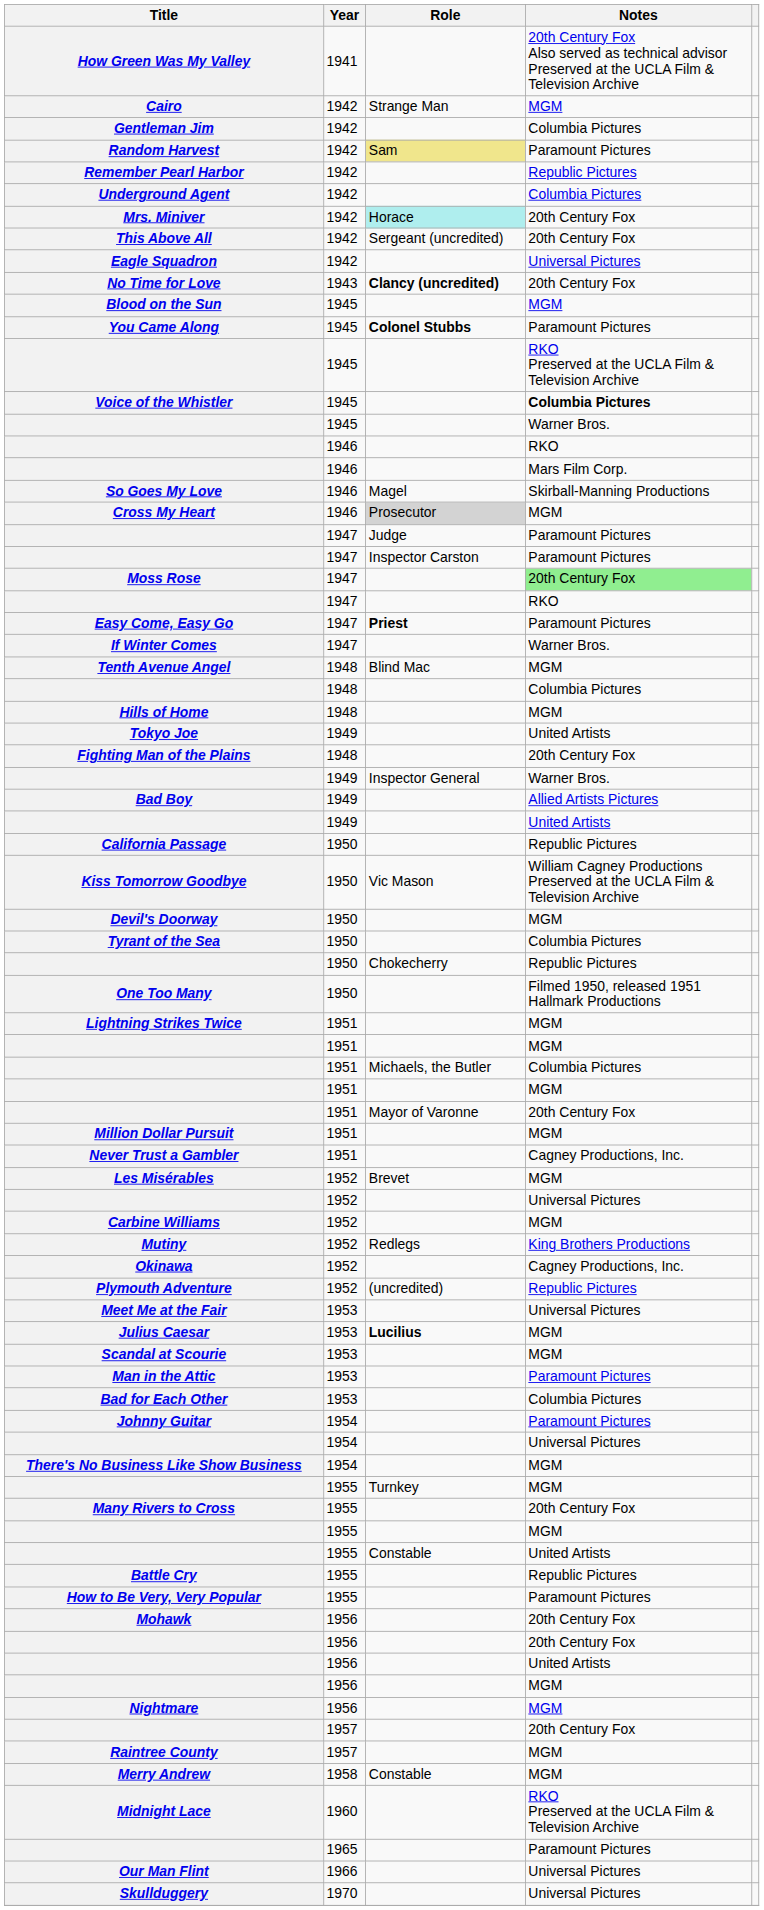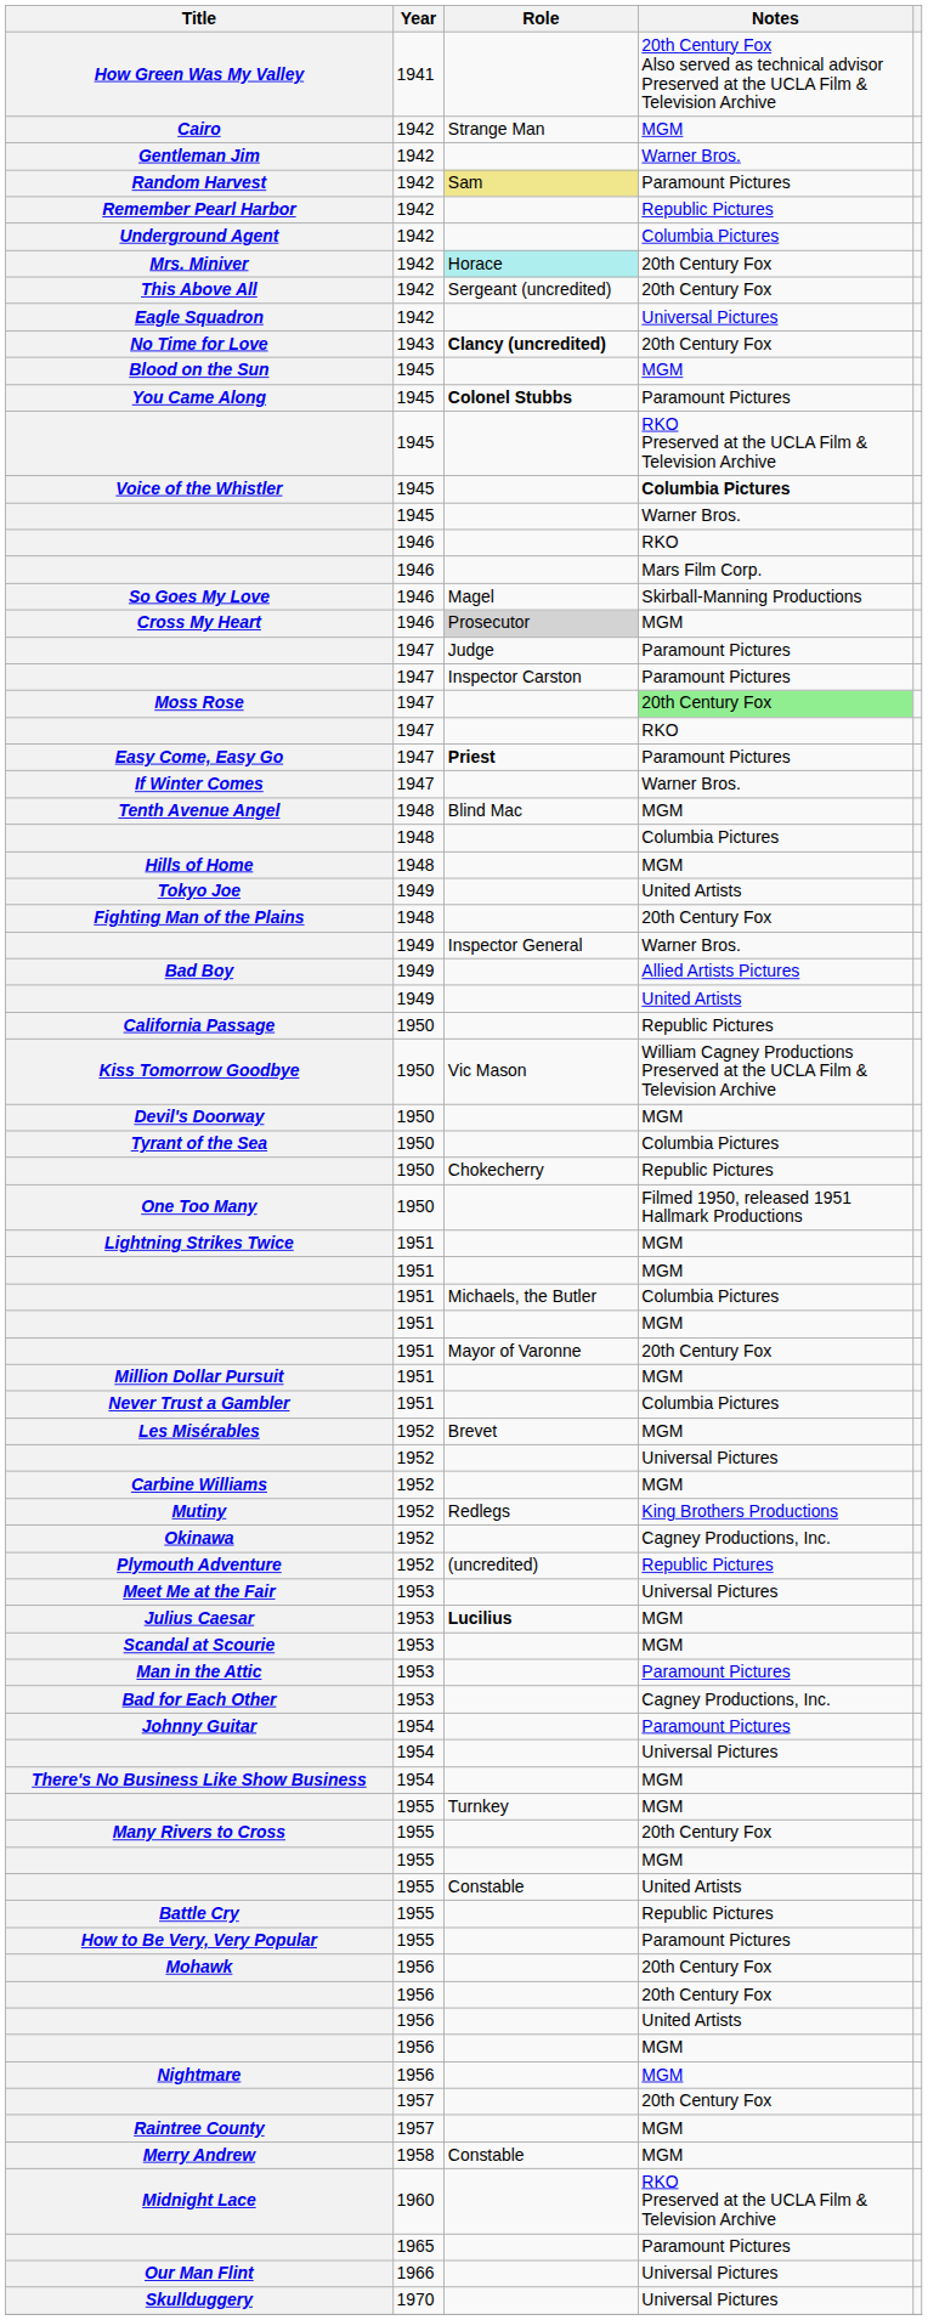 <table class="wikitable sortable plainrowheaders">
 <tr>
 <th scope="col">Title</th>
 <th scope="col">Year</th>
 <th scope="col">Role</th>
 <th scope="col" width = 30% class="unsortable">Notes</th>
 <th scope="col" class="unsortable"></th>
 </tr>
 <tr>
 <th scope="row"><em><a href='#'>How Green Was My Valley</a></em></th>
 <td>1941</td>
 <td></td>
 <td><a href='#'>20th Century Fox</a><br>Also served as technical advisor<br>Preserved at the UCLA Film & Television Archive</td>
 <td align="center"></td>
 </tr>
 <tr>
 <th scope="row"><em><a href='#'>Cairo</a></em></th>
 <td>1942</td>
 <td>Strange Man</td>
 <td><a href='#'>MGM</a></td>
 <td align="center"></td>
 </tr>
 <tr>
 <th scope="row"><em><a href='#'>Gentleman Jim</a></em></th>
 <td>1942</td>
 <td></td>
-<td>Columbia Pictures</td>
+<td><a href='#'>Warner Bros.</a></td>
 <td align="center"></td>
 </tr>
 <tr>
 <th scope="row"><em><a href='#'>Random Harvest</a></em></th>
 <td>1942</td>
 <td style="background: khaki;">Sam</td>
 <td>Paramount Pictures</td>
 <td align="center"></td>
 </tr>
 <tr>
 <th scope="row"><em><a href='#'>Remember Pearl Harbor</a></em></th>
 <td>1942</td>
 <td></td>
 <td><a href='#'>Republic Pictures</a></td>
 <td align="center"></td>
 </tr>
 <tr>
 <th scope="row"><em><a href='#'>Underground Agent</a></em></th>
 <td>1942</td>
 <td></td>
 <td><a href='#'>Columbia Pictures</a></td>
 <td align="center"></td>
 </tr>
 <tr>
 <th scope="row"><em><a href='#'>Mrs. Miniver</a></em></th>
 <td>1942</td>
 <td style="background: paleturquoise;">Horace</td>
 <td>20th Century Fox</td>
 <td align="center"></td>
 </tr>
 <tr>
 <th scope="row"><em><a href='#'>This Above All</a></em></th>
 <td>1942</td>
 <td>Sergeant (uncredited)</td>
 <td>20th Century Fox</td>
 <td align="center"></td>
 </tr>
 <tr>
 <th scope="row"><em><a href='#'>Eagle Squadron</a></em></th>
 <td>1942</td>
 <td></td>
 <td><a href='#'>Universal Pictures</a></td>
 <td align="center"></td>
 </tr>
 <tr>
 <th scope="row"><em><a href='#'>No Time for Love</a></em></th>
 <td>1943</td>
 <td><strong>Clancy (uncredited)</strong></td>
 <td>20th Century Fox</td>
 <td align="center"></td>
 </tr>
 <tr>
 <th scope="row"><em><a href='#'>Blood on the Sun</a></em></th>
 <td>1945</td>
 <td></td>
 <td><a href='#'>MGM</a></td>
 <td align="center"></td>
 </tr>
 <tr>
 <th scope="row"><em><a href='#'>You Came Along</a></em></th>
 <td>1945</td>
 <td><strong>Colonel Stubbs</strong></td>
 <td>Paramount Pictures</td>
 <td align="center"></td>
 </tr>
 <tr>
 <th scope="row"></th>
 <td>1945</td>
 <td></td>
 <td><a href='#'>RKO</a><br> Preserved at the UCLA Film & Television Archive</td>
 <td align="center"></td>
 </tr>
 <tr>
 <th scope="row"><em><a href='#'>Voice of the Whistler</a></em></th>
 <td>1945</td>
 <td></td>
 <td><strong>Columbia Pictures</strong></td>
 <td align="center"></td>
 </tr>
 <tr>
 <th scope="row"></th>
 <td>1945</td>
 <td></td>
 <td>Warner Bros.</td>
 <td align="center"></td>
 </tr>
 <tr>
 <th scope="row"></th>
 <td>1946</td>
 <td></td>
 <td>RKO</td>
 <td align="center"></td>
 </tr>
 <tr>
 <th scope="row"></th>
 <td>1946</td>
 <td></td>
 <td>Mars Film Corp.</td>
 <td align="center"></td>
 </tr>
 <tr>
 <th scope="row"><em><a href='#'>So Goes My Love</a></em></th>
 <td>1946</td>
 <td>Magel</td>
 <td>Skirball-Manning Productions</td>
 <td align="center"></td>
 </tr>
 <tr>
 <th scope="row"><em><a href='#'>Cross My Heart</a></em></th>
 <td>1946</td>
 <td style="background: lightgrey;">Prosecutor</td>
 <td>MGM</td>
 <td align="center"></td>
 </tr>
 <tr>
 <th scope="row"></th>
 <td>1947</td>
 <td>Judge</td>
 <td>Paramount Pictures</td>
 <td align="center"></td>
 </tr>
 <tr>
 <th scope="row"></th>
 <td>1947</td>
 <td>Inspector Carston</td>
 <td>Paramount Pictures</td>
 <td align="center"></td>
 </tr>
 <tr>
 <th scope="row"><em><a href='#'>Moss Rose</a></em></th>
 <td>1947</td>
 <td></td>
 <td style="background: lightgreen;">20th Century Fox</td>
 <td align="center"></td>
 </tr>
 <tr>
 <th scope="row"></th>
 <td>1947</td>
 <td></td>
 <td>RKO</td>
 <td align="center"></td>
 </tr>
 <tr>
 <th scope="row"><em><a href='#'>Easy Come, Easy Go</a></em></th>
 <td>1947</td>
 <td><strong>Priest</strong></td>
 <td>Paramount Pictures</td>
 <td align="center"></td>
 </tr>
 <tr>
 <th scope="row"><em><a href='#'>If Winter Comes</a></em></th>
 <td>1947</td>
 <td></td>
 <td>Warner Bros.</td>
 <td align="center"></td>
 </tr>
 <tr>
 <th scope="row"><em><a href='#'>Tenth Avenue Angel</a></em></th>
 <td>1948</td>
 <td>Blind Mac</td>
 <td>MGM</td>
 <td align="center"></td>
 </tr>
 <tr>
 <th scope="row"></th>
 <td>1948</td>
 <td></td>
 <td>Columbia Pictures</td>
 <td align="center"></td>
 </tr>
 <tr>
 <th scope="row"><em><a href='#'>Hills of Home</a></em></th>
 <td>1948</td>
 <td></td>
 <td>MGM</td>
 <td align="center"></td>
 </tr>
 <tr>
 <th scope="row"><em><a href='#'>Tokyo Joe</a></em></th>
 <td>1949</td>
 <td></td>
 <td>United Artists</td>
 <td align="center"></td>
 </tr>
 <tr>
 <th scope="row"><em><a href='#'>Fighting Man of the Plains</a></em></th>
 <td>1948</td>
 <td></td>
 <td>20th Century Fox</td>
 <td align="center"></td>
 </tr>
 <tr>
 <th scope="row"></th>
 <td>1949</td>
 <td>Inspector General</td>
 <td>Warner Bros.</td>
 <td align="center"></td>
 </tr>
 <tr>
 <th scope="row"><em><a href='#'>Bad Boy</a></em></th>
 <td>1949</td>
 <td></td>
 <td><a href='#'>Allied Artists Pictures</a></td>
 <td align="center"></td>
 </tr>
 <tr>
 <th scope="row"></th>
 <td>1949</td>
 <td></td>
 <td><a href='#'>United Artists</a></td>
 <td align="center"></td>
 </tr>
 <tr>
 <th scope="row"><em><a href='#'>California Passage</a></em></th>
 <td>1950</td>
 <td></td>
 <td>Republic Pictures</td>
 <td align="center"></td>
 </tr>
 <tr>
 <th scope="row"><em><a href='#'>Kiss Tomorrow Goodbye</a></em></th>
 <td>1950</td>
 <td>Vic Mason</td>
 <td>William Cagney Productions<br>Preserved at the UCLA Film & Television Archive</td>
 <td align="center"></td>
 </tr>
 <tr>
 <th scope="row"><em><a href='#'>Devil's Doorway</a></em></th>
 <td>1950</td>
 <td></td>
 <td>MGM</td>
 <td align="center"></td>
 </tr>
 <tr>
 <th scope="row"><em><a href='#'>Tyrant of the Sea</a></em></th>
 <td>1950</td>
 <td></td>
 <td>Columbia Pictures</td>
 <td align="center"></td>
 </tr>
 <tr>
 <th scope="row"></th>
 <td>1950</td>
 <td>Chokecherry</td>
 <td>Republic Pictures</td>
 <td align="center"></td>
 </tr>
 <tr>
 <th scope="row"><em><a href='#'>One Too Many</a></em></th>
 <td>1950</td>
 <td></td>
 <td>Filmed 1950, released 1951<br>Hallmark Productions</td>
 <td align="center"></td>
 </tr>
 <tr>
 <th scope="row"><em><a href='#'>Lightning Strikes Twice</a></em></th>
 <td>1951</td>
 <td></td>
 <td>MGM</td>
 <td align="center"></td>
 </tr>
 <tr>
 <th scope="row"></th>
 <td>1951</td>
 <td></td>
 <td>MGM</td>
 <td align="center"></td>
 </tr>
 <tr>
 <th scope="row"></th>
 <td>1951</td>
 <td>Michaels, the Butler</td>
 <td>Columbia Pictures</td>
 <td align="center"></td>
 </tr>
 <tr>
 <th scope="row"></th>
 <td>1951</td>
 <td></td>
 <td>MGM</td>
 <td align="center"></td>
 </tr>
 <tr>
 <th scope="row"></th>
 <td>1951</td>
 <td>Mayor of Varonne</td>
 <td>20th Century Fox</td>
 <td align="center"></td>
 </tr>
 <tr>
 <th scope="row"><em><a href='#'>Million Dollar Pursuit</a></em></th>
 <td>1951</td>
 <td></td>
 <td>MGM</td>
 <td align="center"></td>
 </tr>
 <tr>
 <th scope="row"><em><a href='#'>Never Trust a Gambler</a></em></th>
 <td>1951</td>
 <td></td>
-<td>Cagney Productions, Inc.</td>
+<td>Columbia Pictures</td>
 <td align="center"></td>
 </tr>
 <tr>
 <th scope="row"><em><a href='#'>Les Misérables</a></em></th>
 <td>1952</td>
 <td>Brevet</td>
 <td>MGM</td>
 <td align="center"></td>
 </tr>
 <tr>
 <th scope="row"></th>
 <td>1952</td>
 <td></td>
 <td>Universal Pictures</td>
 <td align="center"></td>
 </tr>
 <tr>
 <th scope="row"><em><a href='#'>Carbine Williams</a></em></th>
 <td>1952</td>
 <td></td>
 <td>MGM</td>
 <td align="center"></td>
 </tr>
 <tr>
 <th scope="row"><em><a href='#'>Mutiny</a></em></th>
 <td>1952</td>
 <td>Redlegs</td>
 <td><a href='#'>King Brothers Productions</a></td>
 <td align="center"></td>
 </tr>
 <tr>
 <th scope="row"><em><a href='#'>Okinawa</a></em></th>
 <td>1952</td>
 <td></td>
 <td>Cagney Productions, Inc.</td>
 <td align="center"></td>
 </tr>
 <tr>
 <th scope="row"><em><a href='#'>Plymouth Adventure</a></em></th>
 <td>1952</td>
 <td> (uncredited)</td>
 <td><a href='#'>Republic Pictures</a></td>
 <td align="center"></td>
 </tr>
 <tr>
 <th scope="row"><em><a href='#'>Meet Me at the Fair</a></em></th>
 <td>1953</td>
 <td></td>
 <td>Universal Pictures</td>
 <td align="center"></td>
 </tr>
 <tr>
 <th scope="row"><em><a href='#'>Julius Caesar</a></em></th>
 <td>1953</td>
 <td><strong>Lucilius</strong></td>
 <td>MGM</td>
 <td align="center"></td>
 </tr>
 <tr>
 <th scope="row"><em><a href='#'>Scandal at Scourie</a></em></th>
 <td>1953</td>
 <td></td>
 <td>MGM</td>
 <td align="center"></td>
 </tr>
 <tr>
 <th scope="row"><em><a href='#'>Man in the Attic</a></em></th>
 <td>1953</td>
 <td></td>
 <td><a href='#'>Paramount Pictures</a></td>
 <td align="center"></td>
 </tr>
 <tr>
 <th scope="row"><em><a href='#'>Bad for Each Other</a></em></th>
 <td>1953</td>
 <td></td>
-<td>Columbia Pictures</td>
+<td>Cagney Productions, Inc.</td>
 <td align="center"></td>
 </tr>
 <tr>
 <th scope="row"><em><a href='#'>Johnny Guitar</a></em></th>
 <td>1954</td>
 <td></td>
 <td><a href='#'>Paramount Pictures</a></td>
 <td align="center"></td>
 </tr>
 <tr>
 <th scope="row"></th>
 <td>1954</td>
 <td></td>
 <td>Universal Pictures</td>
 <td align="center"></td>
 </tr>
 <tr>
 <th scope="row"><em><a href='#'>There's No Business Like Show Business</a></em></th>
 <td>1954</td>
 <td></td>
 <td>MGM</td>
 <td align="center"></td>
 </tr>
 <tr>
 <th scope="row"></th>
 <td>1955</td>
 <td>Turnkey</td>
 <td>MGM</td>
 <td align="center"></td>
 </tr>
 <tr>
 <th scope="row"><em><a href='#'>Many Rivers to Cross</a></em></th>
 <td>1955</td>
 <td></td>
 <td>20th Century Fox</td>
 <td align="center"></td>
 </tr>
 <tr>
 <th scope="row"></th>
 <td>1955</td>
 <td></td>
 <td>MGM</td>
 <td align="center"></td>
 </tr>
 <tr>
 <th scope="row"></th>
 <td>1955</td>
 <td>Constable</td>
 <td>United Artists</td>
 <td align="center"></td>
 </tr>
 <tr>
 <th scope="row"><em><a href='#'>Battle Cry</a></em></th>
 <td>1955</td>
 <td></td>
 <td>Republic Pictures</td>
 <td align="center"></td>
 </tr>
 <tr>
 <th scope="row"><em><a href='#'>How to Be Very, Very Popular</a></em></th>
 <td>1955</td>
 <td></td>
 <td>Paramount Pictures</td>
 <td align="center"></td>
 </tr>
 <tr>
 <th scope="row"><em><a href='#'>Mohawk</a></em></th>
 <td>1956</td>
 <td></td>
 <td>20th Century Fox</td>
 <td align="center"></td>
 </tr>
 <tr>
 <th scope="row"></th>
 <td>1956</td>
 <td></td>
 <td>20th Century Fox</td>
 <td align="center"></td>
 </tr>
 <tr>
 <th scope="row"></th>
 <td>1956</td>
 <td></td>
 <td>United Artists</td>
 <td align="center"></td>
 </tr>
 <tr>
 <th scope="row"></th>
 <td>1956</td>
 <td></td>
 <td>MGM</td>
 <td align="center"></td>
 </tr>
 <tr>
 <th scope="row"><em><a href='#'>Nightmare</a></em></th>
 <td>1956</td>
 <td></td>
 <td><a href='#'>MGM</a></td>
 <td align="center"></td>
 </tr>
 <tr>
 <th scope="row"></th>
 <td>1957</td>
 <td></td>
 <td>20th Century Fox</td>
 <td align="center"></td>
 </tr>
 <tr>
 <th scope="row"><em><a href='#'>Raintree County</a></em></th>
 <td>1957</td>
 <td></td>
 <td>MGM</td>
 <td align="center"></td>
 </tr>
 <tr>
 <th scope="row"><em><a href='#'>Merry Andrew</a></em></th>
 <td>1958</td>
 <td>Constable</td>
 <td>MGM</td>
 <td align="center"></td>
 </tr>
 <tr>
 <th scope="row"><em><a href='#'>Midnight Lace</a></em></th>
 <td>1960</td>
 <td></td>
 <td><a href='#'>RKO</a><br> Preserved at the UCLA Film & Television Archive</td>
 <td align="center"></td>
 </tr>
 <tr>
 <th scope="row"></th>
 <td>1965</td>
 <td></td>
 <td>Paramount Pictures</td>
 <td align="center"></td>
 </tr>
 <tr>
 <th scope="row"><em><a href='#'>Our Man Flint</a></em></th>
 <td>1966</td>
 <td></td>
 <td>Universal Pictures</td>
 <td align="center"></td>
 </tr>
 <tr>
 <th scope="row"><em><a href='#'>Skullduggery</a></em></th>
 <td>1970</td>
 <td></td>
 <td>Universal Pictures</td>
 <td align="center"></td>
 </tr>
 <tr>
 </tr>
 </table>
